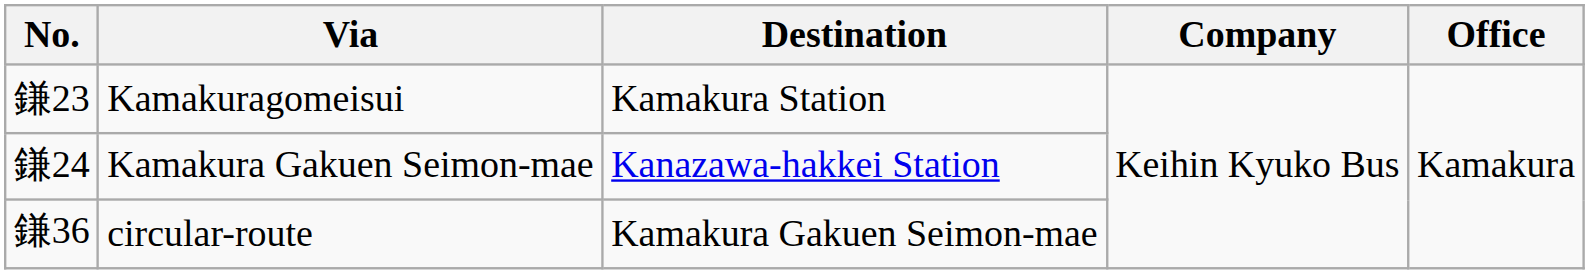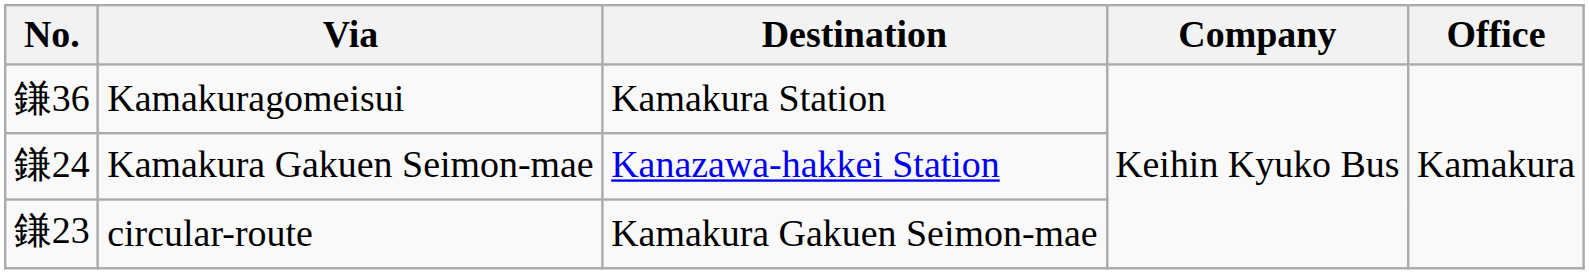 <table class="wikitable">
 <tr>
 <th>No.</th>
 <th>Via</th>
 <th>Destination</th>
 <th>Company</th>
 <th>Office</th>
 </tr>
 <tr>
-<td>鎌23</td>
+<td>鎌36</td>
 <td>Kamakuragomeisui</td>
 <td>Kamakura Station</td>
 <td rowspan="3">Keihin Kyuko Bus</td>
 <td rowspan="3">Kamakura</td>
 </tr>
 <tr>
 <td>鎌24</td>
 <td>Kamakura Gakuen Seimon-mae</td>
 <td><a href='#'>Kanazawa-hakkei Station</a></td>
 </tr>
 <tr>
-<td>鎌36</td>
+<td>鎌23</td>
 <td>circular-route</td>
 <td>Kamakura Gakuen Seimon-mae</td>
 </tr>
 </table>
